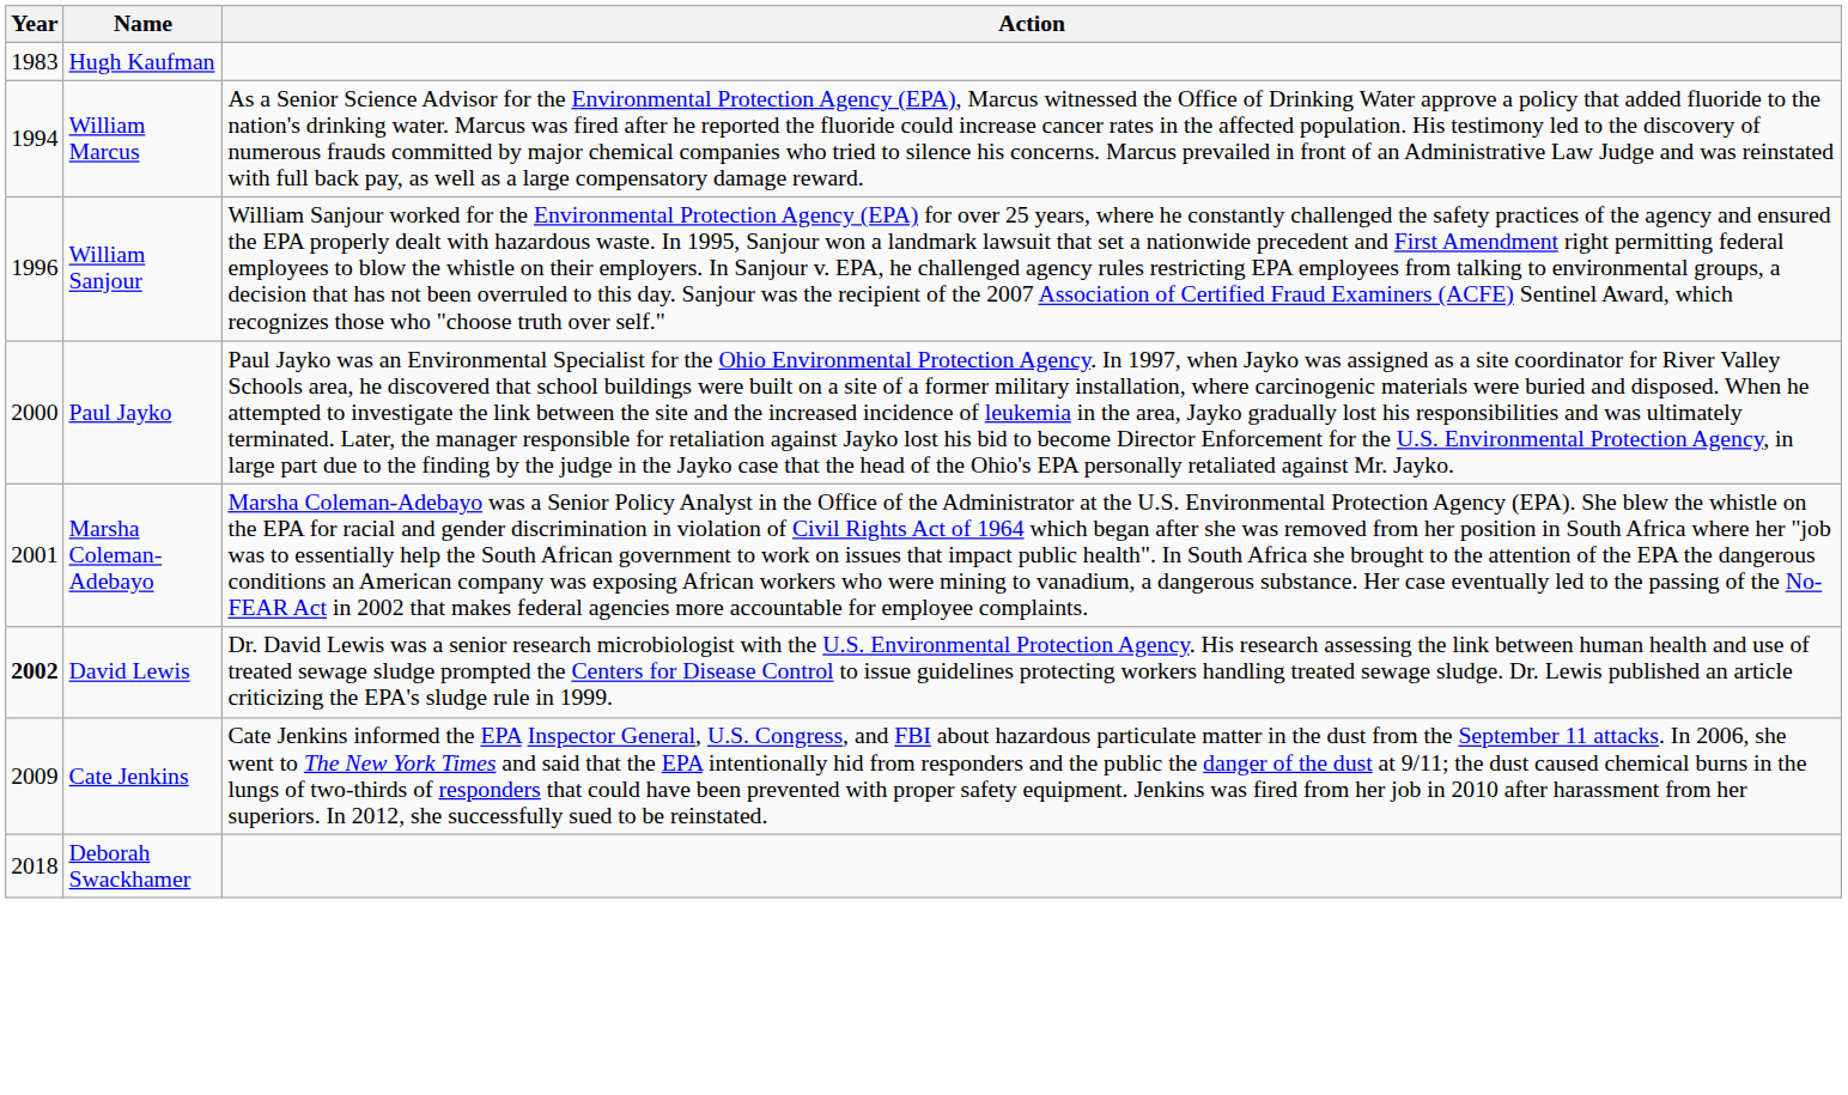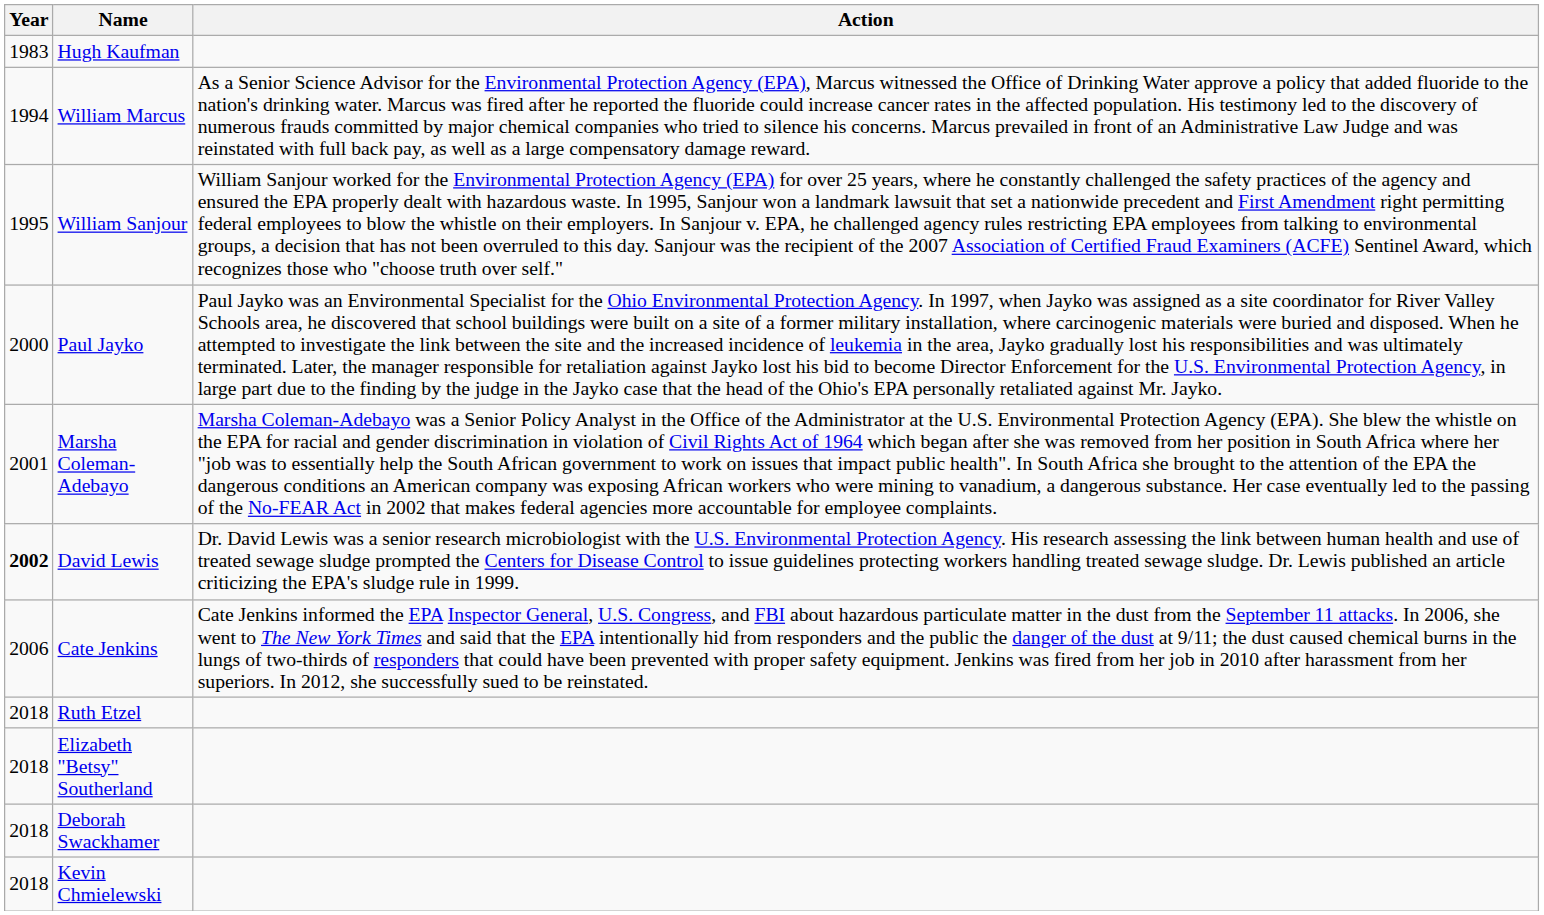 <table class="wikitable">
 <tr>
 <th>Year</th>
 <th>Name</th>
 <th>Action</th>
 </tr>
 <tr>
 <td>1983</td>
 <td><a href='#'>Hugh Kaufman</a></td>
 <td></td>
 </tr>
 <tr>
 <td>1994</td>
 <td><a href='#'>William Marcus</a></td>
 <td>As a Senior Science Advisor for the <a href='#'>Environmental Protection Agency (EPA)</a>, Marcus witnessed the Office of Drinking Water approve a policy that added fluoride to the nation's drinking water. Marcus was fired after he reported the fluoride could increase cancer rates in the affected population. His testimony led to the discovery of numerous frauds committed by major chemical companies who tried to silence his concerns. Marcus prevailed in front of an Administrative Law Judge and was reinstated with full back pay, as well as a large compensatory damage reward.</td>
 </tr>
 <tr>
-<td>1996</td>
+<td>1995</td>
 <td><a href='#'>William Sanjour</a></td>
 <td>William Sanjour worked for the <a href='#'>Environmental Protection Agency (EPA)</a> for over 25 years, where he constantly challenged the safety practices of the agency and ensured the EPA properly dealt with hazardous waste. In 1995, Sanjour won a landmark lawsuit that set a nationwide precedent and <a href='#'>First Amendment</a> right permitting federal employees to blow the whistle on their employers. In Sanjour v. EPA, he challenged agency rules restricting EPA employees from talking to environmental groups, a decision that has not been overruled to this day. Sanjour was the recipient of the 2007 <a href='#'>Association of Certified Fraud Examiners (ACFE)</a> Sentinel Award, which recognizes those who "choose truth over self."</td>
 </tr>
 <tr>
 <td>2000</td>
 <td><a href='#'>Paul Jayko</a></td>
 <td>Paul Jayko was an Environmental Specialist for the <a href='#'>Ohio Environmental Protection Agency</a>. In 1997, when Jayko was assigned as a site coordinator for River Valley Schools area, he discovered that school buildings were built on a site of a former military installation, where carcinogenic materials were buried and disposed. When he attempted to investigate the link between the site and the increased incidence of <a href='#'>leukemia</a> in the area, Jayko gradually lost his responsibilities and was ultimately terminated. Later, the manager responsible for retaliation against Jayko lost his bid to become Director Enforcement for the <a href='#'>U.S. Environmental Protection Agency</a>, in large part due to the finding by the judge in the Jayko case that the head of the Ohio's EPA personally retaliated against Mr. Jayko.</td>
 </tr>
 <tr>
 <td>2001</td>
 <td><a href='#'>Marsha Coleman-Adebayo</a></td>
 <td><a href='#'>Marsha Coleman-Adebayo</a> was a Senior Policy Analyst in the Office of the Administrator at the U.S. Environmental Protection Agency (EPA). She blew the whistle on the EPA for racial and gender discrimination in violation of <a href='#'>Civil Rights Act of 1964</a> which began after she was removed from her position in South Africa where her "job was to essentially help the South African government to work on issues that impact public health". In South Africa she brought to the attention of the EPA the dangerous conditions an American company was exposing African workers who were mining to vanadium, a dangerous substance. Her case eventually led to the passing of the <a href='#'>No-FEAR Act</a> in 2002 that makes federal agencies more accountable for employee complaints.</td>
 </tr>
 <tr>
 <td><strong>2002</strong></td>
 <td><a href='#'>David Lewis</a></td>
 <td>Dr. David Lewis was a senior research microbiologist with the <a href='#'>U.S. Environmental Protection Agency</a>. His research assessing the link between human health and use of treated sewage sludge prompted the <a href='#'>Centers for Disease Control</a> to issue guidelines protecting workers handling treated sewage sludge. Dr. Lewis published an article criticizing the EPA's sludge rule in 1999.</td>
 </tr>
 <tr>
-<td>2009</td>
+<td>2006</td>
 <td><a href='#'>Cate Jenkins</a></td>
 <td>Cate Jenkins informed the <a href='#'>EPA</a> <a href='#'>Inspector General</a>, <a href='#'>U.S. Congress</a>, and <a href='#'>FBI</a> about hazardous particulate matter in the dust from the <a href='#'>September 11 attacks</a>. In 2006, she went to <em><a href='#'>The New York Times</a></em> and said that the <a href='#'>EPA</a> intentionally hid from responders and the public the <a href='#'>danger of the dust</a> at 9/11; the dust caused chemical burns in the lungs of two-thirds of <a href='#'>responders</a> that could have been prevented with proper safety equipment. Jenkins was fired from her job in 2010 after harassment from her superiors. In 2012, she successfully sued to be reinstated.</td>
+</tr>
+<tr>
+<td>2018</td>
+<td><a href='#'>Ruth Etzel</a></td>
+<td></td>
+</tr>
+<tr>
+<td>2018</td>
+<td><a href='#'>Elizabeth "Betsy" Southerland</a></td>
+<td></td>
 </tr>
 <tr>
 <td>2018</td>
 <td><a href='#'>Deborah Swackhamer</a></td>
 <td></td>
 </tr>
+<tr>
+<td>2018</td>
+<td><a href='#'>Kevin Chmielewski</a></td>
+<td></td>
+</tr>
 </table>
